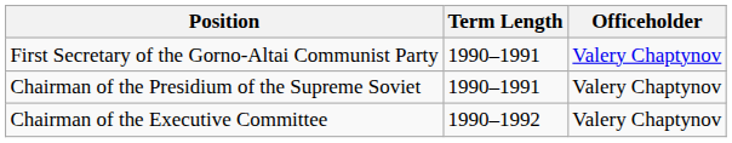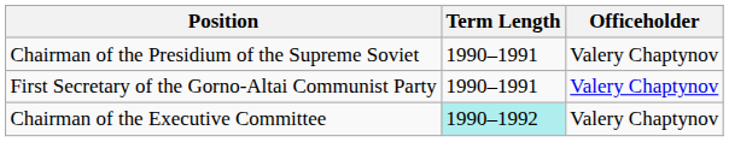 <table class="wikitable">
 <tr>
 <th>Position</th>
 <th>Term Length</th>
 <th>Officeholder</th>
 </tr>
 <tr>
+<td>Chairman of the Presidium of the Supreme Soviet</td>
+<td>1990–1991</td>
+<td>Valery Chaptynov</td>
+</tr>
+<tr>
 <td>First Secretary of the Gorno-Altai Communist Party</td>
 <td>1990–1991</td>
 <td><a href='#'>Valery Chaptynov</a></td>
 </tr>
 <tr>
-<td>Chairman of the Presidium of the Supreme Soviet</td>
-<td>1990–1991</td>
-<td>Valery Chaptynov</td>
-</tr>
-<tr>
 <td>Chairman of the Executive Committee</td>
-<td>1990–1992</td>
+<td style="background: paleturquoise;">1990–1992</td>
 <td>Valery Chaptynov</td>
 </tr>
 </table>
